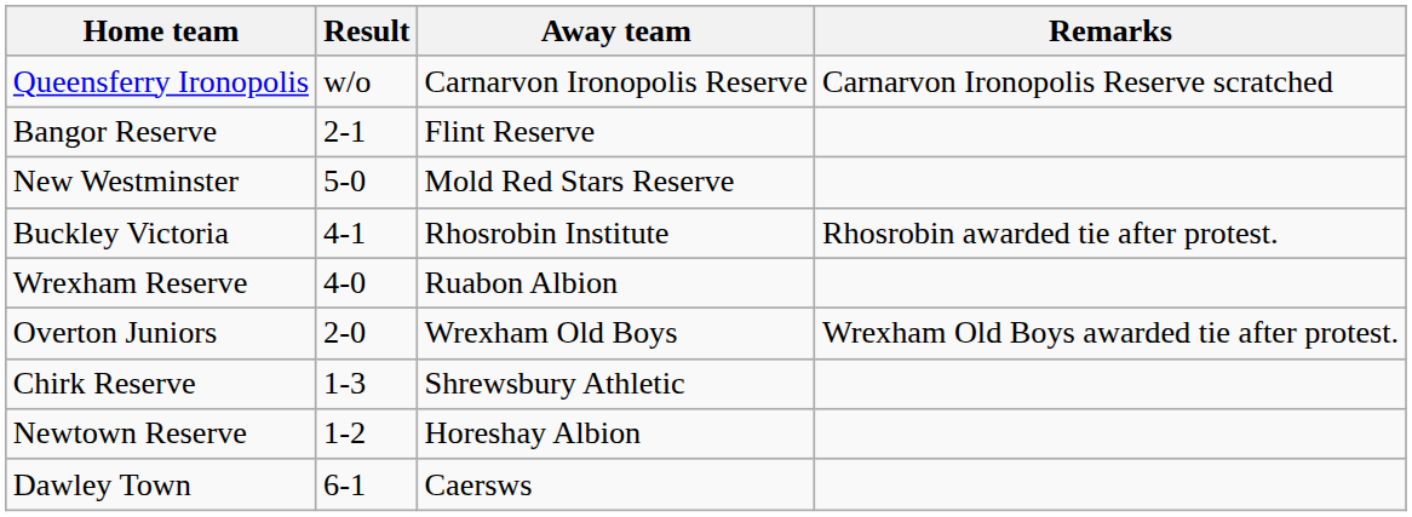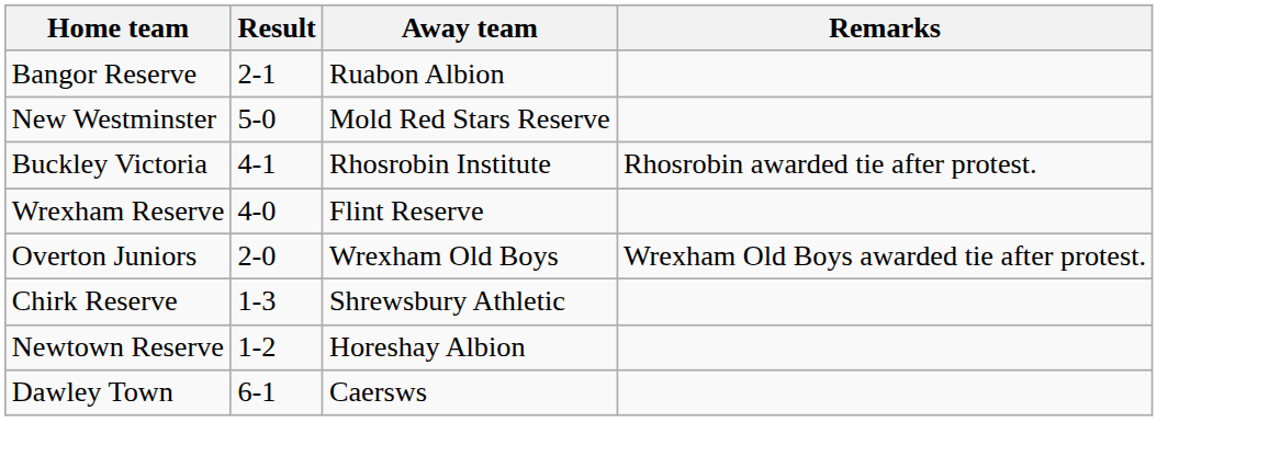 <table class="wikitable">
 <tr>
 <th>Home team</th>
 <th>Result</th>
 <th>Away team</th>
 <th>Remarks</th>
 </tr>
 <tr>
-<td><a href='#'>Queensferry Ironopolis</a></td>
-<td>w/o</td>
-<td>Carnarvon Ironopolis Reserve</td>
-<td>Carnarvon Ironopolis Reserve scratched</td>
-</tr>
-<tr>
 <td>Bangor Reserve</td>
 <td>2-1</td>
-<td>Flint Reserve</td>
+<td>Ruabon Albion</td>
 <td></td>
 </tr>
 <tr>
 <td>New Westminster</td>
 <td>5-0</td>
 <td>Mold Red Stars Reserve</td>
 <td></td>
 </tr>
 <tr>
 <td>Buckley Victoria</td>
 <td>4-1</td>
 <td>Rhosrobin Institute</td>
 <td>Rhosrobin awarded tie after protest.</td>
 </tr>
 <tr>
 <td>Wrexham Reserve</td>
 <td>4-0</td>
-<td>Ruabon Albion</td>
+<td>Flint Reserve</td>
 <td></td>
 </tr>
 <tr>
 <td>Overton Juniors</td>
 <td>2-0</td>
 <td>Wrexham Old Boys</td>
 <td>Wrexham Old Boys awarded tie after protest.</td>
 </tr>
 <tr>
 <td>Chirk Reserve</td>
 <td>1-3</td>
 <td> Shrewsbury Athletic</td>
 <td></td>
 </tr>
 <tr>
 <td>Newtown Reserve</td>
 <td>1-2</td>
 <td> Horeshay Albion</td>
 <td></td>
 </tr>
 <tr>
 <td> Dawley Town</td>
 <td>6-1</td>
 <td>Caersws</td>
 <td></td>
 </tr>
 </table>
